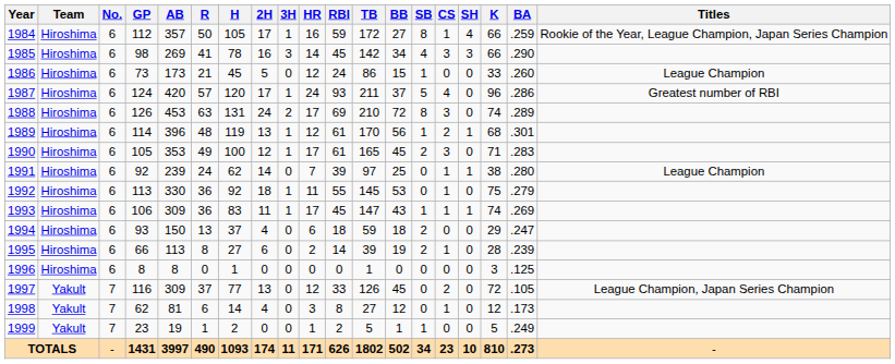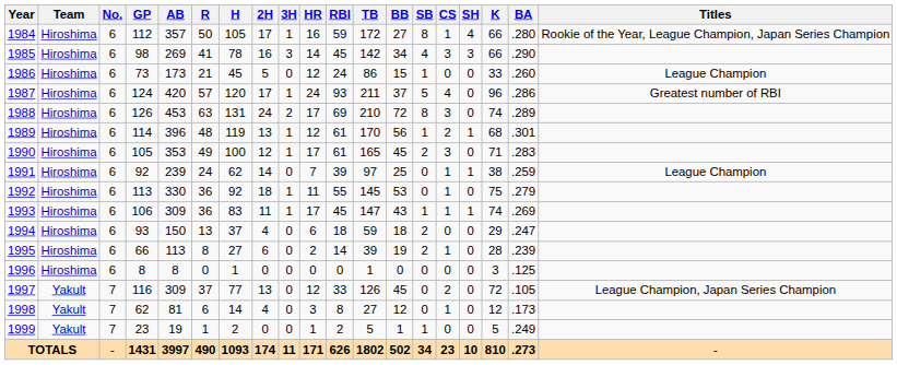 <table class="wikitable">
 <tr>
 <th>Year</th>
 <th>Team</th>
 <th><a href='#'>No.</a></th>
 <th><a href='#'>GP</a></th>
 <th><a href='#'>AB</a></th>
 <th><a href='#'>R</a></th>
 <th><a href='#'>H</a></th>
 <th><a href='#'>2H</a></th>
 <th><a href='#'>3H</a></th>
 <th><a href='#'>HR</a></th>
 <th><a href='#'>RBI</a></th>
 <th><a href='#'>TB</a></th>
 <th><a href='#'>BB</a></th>
 <th><a href='#'>SB</a></th>
 <th><a href='#'>CS</a></th>
 <th><a href='#'>SH</a></th>
 <th><a href='#'>K</a></th>
 <th><a href='#'>BA</a></th>
 <th>Titles</th>
 </tr>
 <tr align=center>
 <td><a href='#'>1984</a></td>
 <td><a href='#'>Hiroshima</a></td>
 <td>6</td>
 <td>112</td>
 <td>357</td>
 <td>50</td>
 <td>105</td>
 <td>17</td>
 <td>1</td>
 <td>16</td>
 <td>59</td>
 <td>172</td>
 <td>27</td>
 <td>8</td>
 <td>1</td>
 <td>4</td>
 <td>66</td>
-<td>.259</td>
+<td>.280</td>
 <td>Rookie of the Year, League Champion, Japan Series Champion</td>
 </tr>
 <tr align=center>
 <td><a href='#'>1985</a></td>
 <td><a href='#'>Hiroshima</a></td>
 <td>6</td>
 <td>98</td>
 <td>269</td>
 <td>41</td>
 <td>78</td>
 <td>16</td>
 <td>3</td>
 <td>14</td>
 <td>45</td>
 <td>142</td>
 <td>34</td>
 <td>4</td>
 <td>3</td>
 <td>3</td>
 <td>66</td>
 <td>.290</td>
 <td></td>
 </tr>
 <tr align=center>
 <td><a href='#'>1986</a></td>
 <td><a href='#'>Hiroshima</a></td>
 <td>6</td>
 <td>73</td>
 <td>173</td>
 <td>21</td>
 <td>45</td>
 <td>5</td>
 <td>0</td>
 <td>12</td>
 <td>24</td>
 <td>86</td>
 <td>15</td>
 <td>1</td>
 <td>0</td>
 <td>0</td>
 <td>33</td>
 <td>.260</td>
 <td>League Champion</td>
 </tr>
 <tr align=center>
 <td><a href='#'>1987</a></td>
 <td><a href='#'>Hiroshima</a></td>
 <td>6</td>
 <td>124</td>
 <td>420</td>
 <td>57</td>
 <td>120</td>
 <td>17</td>
 <td>1</td>
 <td>24</td>
 <td>93</td>
 <td>211</td>
 <td>37</td>
 <td>5</td>
 <td>4</td>
 <td>0</td>
 <td>96</td>
 <td>.286</td>
 <td>Greatest number of RBI</td>
 </tr>
 <tr align=center>
 <td><a href='#'>1988</a></td>
 <td><a href='#'>Hiroshima</a></td>
 <td>6</td>
 <td>126</td>
 <td>453</td>
 <td>63</td>
 <td>131</td>
 <td>24</td>
 <td>2</td>
 <td>17</td>
 <td>69</td>
 <td>210</td>
 <td>72</td>
 <td>8</td>
 <td>3</td>
 <td>0</td>
 <td>74</td>
 <td>.289</td>
 <td></td>
 </tr>
 <tr align=center>
 <td><a href='#'>1989</a></td>
 <td><a href='#'>Hiroshima</a></td>
 <td>6</td>
 <td>114</td>
 <td>396</td>
 <td>48</td>
 <td>119</td>
 <td>13</td>
 <td>1</td>
 <td>12</td>
 <td>61</td>
 <td>170</td>
 <td>56</td>
 <td>1</td>
 <td>2</td>
 <td>1</td>
 <td>68</td>
 <td>.301</td>
 <td></td>
 </tr>
 <tr align=center>
 <td><a href='#'>1990</a></td>
 <td><a href='#'>Hiroshima</a></td>
 <td>6</td>
 <td>105</td>
 <td>353</td>
 <td>49</td>
 <td>100</td>
 <td>12</td>
 <td>1</td>
 <td>17</td>
 <td>61</td>
 <td>165</td>
 <td>45</td>
 <td>2</td>
 <td>3</td>
 <td>0</td>
 <td>71</td>
 <td>.283</td>
 <td></td>
 </tr>
 <tr align=center>
 <td><a href='#'>1991</a></td>
 <td><a href='#'>Hiroshima</a></td>
 <td>6</td>
 <td>92</td>
 <td>239</td>
 <td>24</td>
 <td>62</td>
 <td>14</td>
 <td>0</td>
 <td>7</td>
 <td>39</td>
 <td>97</td>
 <td>25</td>
 <td>0</td>
 <td>1</td>
 <td>1</td>
 <td>38</td>
-<td>.280</td>
+<td>.259</td>
 <td>League Champion</td>
 </tr>
 <tr align=center>
 <td><a href='#'>1992</a></td>
 <td><a href='#'>Hiroshima</a></td>
 <td>6</td>
 <td>113</td>
 <td>330</td>
 <td>36</td>
 <td>92</td>
 <td>18</td>
 <td>1</td>
 <td>11</td>
 <td>55</td>
 <td>145</td>
 <td>53</td>
 <td>0</td>
 <td>1</td>
 <td>0</td>
 <td>75</td>
 <td>.279</td>
 <td></td>
 </tr>
 <tr align=center>
 <td><a href='#'>1993</a></td>
 <td><a href='#'>Hiroshima</a></td>
 <td>6</td>
 <td>106</td>
 <td>309</td>
 <td>36</td>
 <td>83</td>
 <td>11</td>
 <td>1</td>
 <td>17</td>
 <td>45</td>
 <td>147</td>
 <td>43</td>
 <td>1</td>
 <td>1</td>
 <td>1</td>
 <td>74</td>
 <td>.269</td>
 <td></td>
 </tr>
 <tr align=center>
 <td><a href='#'>1994</a></td>
 <td><a href='#'>Hiroshima</a></td>
 <td>6</td>
 <td>93</td>
 <td>150</td>
 <td>13</td>
 <td>37</td>
 <td>4</td>
 <td>0</td>
 <td>6</td>
 <td>18</td>
 <td>59</td>
 <td>18</td>
 <td>2</td>
 <td>0</td>
 <td>0</td>
 <td>29</td>
 <td>.247</td>
 <td></td>
 </tr>
 <tr align=center>
 <td><a href='#'>1995</a></td>
 <td><a href='#'>Hiroshima</a></td>
 <td>6</td>
 <td>66</td>
 <td>113</td>
 <td>8</td>
 <td>27</td>
 <td>6</td>
 <td>0</td>
 <td>2</td>
 <td>14</td>
 <td>39</td>
 <td>19</td>
 <td>2</td>
 <td>1</td>
 <td>0</td>
 <td>28</td>
 <td>.239</td>
 <td></td>
 </tr>
 <tr align=center>
 <td><a href='#'>1996</a></td>
 <td><a href='#'>Hiroshima</a></td>
 <td>6</td>
 <td>8</td>
 <td>8</td>
 <td>0</td>
 <td>1</td>
 <td>0</td>
 <td>0</td>
 <td>0</td>
 <td>0</td>
 <td>1</td>
 <td>0</td>
 <td>0</td>
 <td>0</td>
 <td>0</td>
 <td>3</td>
 <td>.125</td>
 <td></td>
 </tr>
 <tr align=center>
 <td><a href='#'>1997</a></td>
 <td><a href='#'>Yakult</a></td>
 <td>7</td>
 <td>116</td>
 <td>309</td>
 <td>37</td>
 <td>77</td>
 <td>13</td>
 <td>0</td>
 <td>12</td>
 <td>33</td>
 <td>126</td>
 <td>45</td>
 <td>0</td>
 <td>2</td>
 <td>0</td>
 <td>72</td>
 <td>.105</td>
 <td>League Champion, Japan Series Champion</td>
 </tr>
 <tr align=center>
 <td><a href='#'>1998</a></td>
 <td><a href='#'>Yakult</a></td>
 <td>7</td>
 <td>62</td>
 <td>81</td>
 <td>6</td>
 <td>14</td>
 <td>4</td>
 <td>0</td>
 <td>3</td>
 <td>8</td>
 <td>27</td>
 <td>12</td>
 <td>0</td>
 <td>1</td>
 <td>0</td>
 <td>12</td>
 <td>.173</td>
 <td></td>
 </tr>
 <tr align=center>
 <td><a href='#'>1999</a></td>
 <td><a href='#'>Yakult</a></td>
 <td>7</td>
 <td>23</td>
 <td>19</td>
 <td>1</td>
 <td>2</td>
 <td>0</td>
 <td>0</td>
 <td>1</td>
 <td>2</td>
 <td>5</td>
 <td>1</td>
 <td>1</td>
 <td>0</td>
 <td>0</td>
 <td>5</td>
 <td>.249</td>
 <td></td>
 </tr>
 <tr align=center style="background: #ffdead;">
 <td colspan=2><strong>TOTALS</strong></td>
 <td>-</td>
 <td><strong>1431</strong></td>
 <td><strong>3997</strong></td>
 <td><strong>490</strong></td>
 <td><strong>1093</strong></td>
 <td><strong>174</strong></td>
 <td><strong>11</strong></td>
 <td><strong>171</strong></td>
 <td><strong>626</strong></td>
 <td><strong>1802</strong></td>
 <td><strong>502</strong></td>
 <td><strong>34</strong></td>
 <td><strong>23</strong></td>
 <td><strong>10</strong></td>
 <td><strong>810</strong></td>
 <td><strong>.273</strong></td>
 <td>-</td>
 </tr>
 </table>
